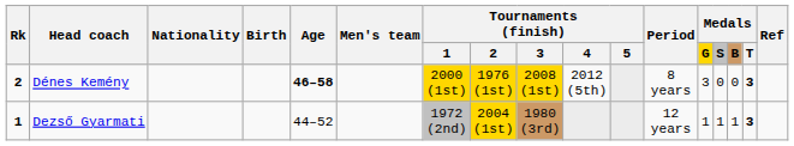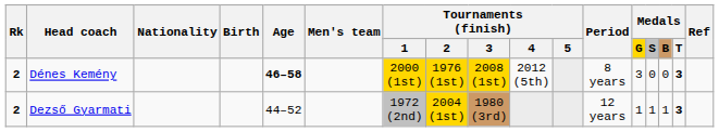 <table class="wikitable sortable" style="text-align: center; font-size: 80%; margin-left: 1em;">
 <tr>
 <th rowspan="2">Rk</th>
 <th rowspan="2">Head coach</th>
 <th rowspan="2">Nationality</th>
 <th rowspan="2">Birth</th>
 <th rowspan="2">Age</th>
 <th rowspan="2">Men's team</th>
 <th colspan="5">Tournaments<br>(finish)</th>
 <th rowspan="2">Period</th>
 <th colspan="4">Medals</th>
 <th rowspan="2" class="unsortable">Ref</th>
 </tr>
 <tr>
 <th>1</th>
 <th style="width: 2em;" class="unsortable">2</th>
 <th style="width: 2em;" class="unsortable">3</th>
 <th style="width: 2em;" class="unsortable">4</th>
 <th style="width: 2em;" class="unsortable">5</th>
 <th style="background-color: gold;">G</th>
 <th style="background-color: silver;">S</th>
 <th style="background-color: #cc9966;">B</th>
 <th>T</th>
 </tr>
 <tr>
 <td><strong>2</strong></td>
 <td style="text-align: left;" data-sort-value="Kemény, Dénes"><a href='#'>Dénes Kemény</a></td>
 <td style="text-align: left;"></td>
 <td></td>
 <td><strong>46–58</strong></td>
 <td style="text-align: left;"></td>
 <td style="background-color: gold;">2000<br>(1st)</td>
 <td style="background-color: gold;">1976<br>(1st)</td>
 <td style="background-color: gold;">2008<br>(1st)</td>
 <td>2012<br>(5th)</td>
 <td style="background-color: #ececec;"></td>
 <td>8<br>years</td>
 <td>3</td>
 <td>0</td>
 <td>0</td>
 <td><strong>3</strong></td>
 <td></td>
 </tr>
 <tr>
-<td><strong>1</strong></td>
+<td><strong>2</strong></td>
 <td style="text-align: left;" data-sort-value="Gyarmati, Dezső"><a href='#'>Dezső Gyarmati</a></td>
 <td style="text-align: left;"></td>
 <td></td>
 <td>44–52</td>
 <td style="text-align: left;"></td>
 <td style="background-color: silver;">1972<br>(2nd)</td>
 <td style="background-color: gold;">2004<br>(1st)</td>
 <td style="background-color: #cc9966;">1980<br>(3rd)</td>
 <td style="background-color: #ececec;"></td>
 <td style="background-color: #ececec;"></td>
 <td>12<br>years</td>
 <td>1</td>
 <td>1</td>
 <td>1</td>
 <td><strong>3</strong></td>
 <td><br></td>
 </tr>
 </table>
